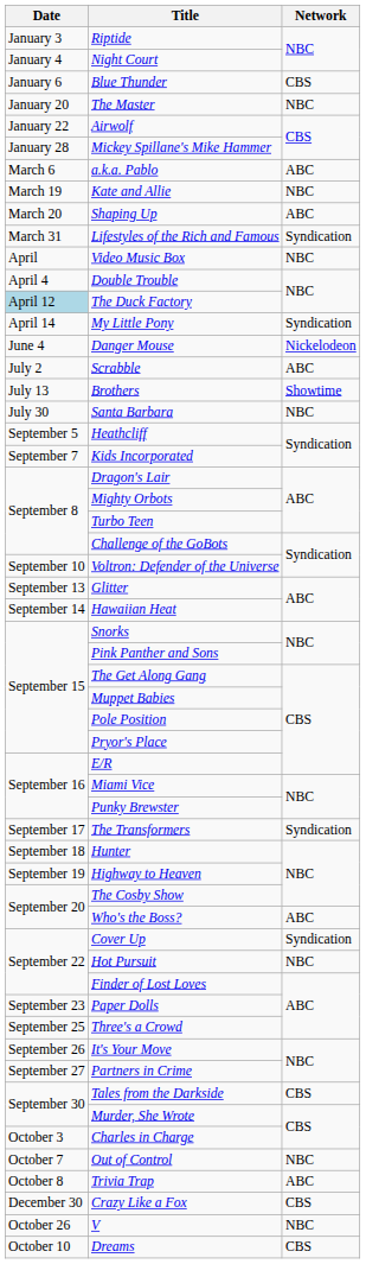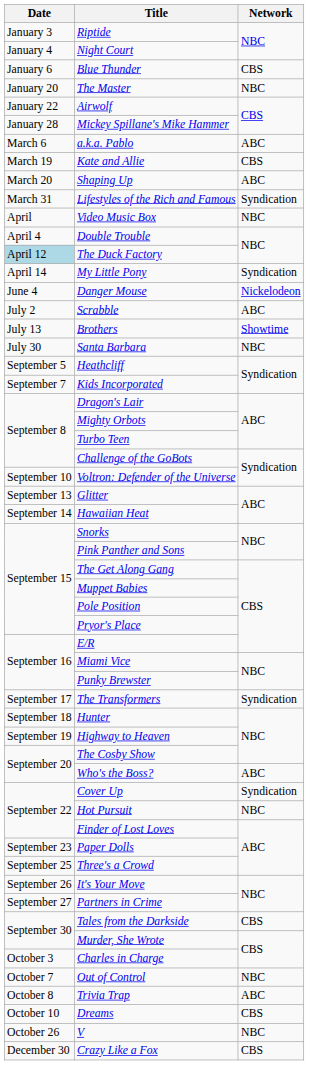 <table class="wikitable sortable">
 <tr>
 <th>Date</th>
 <th>Title</th>
 <th>Network</th>
 </tr>
 <tr>
 <td>January 3</td>
 <td><em><a href='#'>Riptide</a></em></td>
 <td rowspan="2"><a href='#'>NBC</a></td>
 </tr>
 <tr>
 <td>January 4</td>
 <td><em><a href='#'>Night Court</a></em></td>
 </tr>
 <tr>
 <td>January 6</td>
 <td><em><a href='#'>Blue Thunder</a></em></td>
 <td>CBS</td>
 </tr>
 <tr>
 <td>January 20</td>
 <td><em><a href='#'>The Master</a></em></td>
 <td>NBC</td>
 </tr>
 <tr>
 <td>January 22</td>
 <td><em><a href='#'>Airwolf</a></em></td>
 <td rowspan="2"><a href='#'>CBS</a></td>
 </tr>
 <tr>
 <td>January 28</td>
 <td><em><a href='#'>Mickey Spillane's Mike Hammer</a></em></td>
 </tr>
 <tr>
 <td>March 6</td>
 <td><em><a href='#'>a.k.a. Pablo</a></em></td>
 <td>ABC</td>
 </tr>
 <tr>
 <td>March 19</td>
 <td><em><a href='#'>Kate and Allie</a></em></td>
-<td>NBC</td>
+<td>CBS</td>
 </tr>
 <tr>
 <td>March 20</td>
 <td><em><a href='#'>Shaping Up</a></em></td>
 <td>ABC</td>
 </tr>
 <tr>
 <td>March 31</td>
 <td><em><a href='#'>Lifestyles of the Rich and Famous</a></em></td>
 <td>Syndication</td>
 </tr>
 <tr>
 <td>April</td>
 <td><em><a href='#'>Video Music Box</a></em></td>
 <td>NBC</td>
 </tr>
 <tr>
 <td>April 4</td>
 <td><em><a href='#'>Double Trouble</a></em></td>
 <td rowspan="2">NBC</td>
 </tr>
 <tr>
 <td style="background: lightblue;">April 12</td>
 <td><em><a href='#'>The Duck Factory</a></em></td>
 </tr>
 <tr>
 <td>April 14</td>
 <td><em><a href='#'>My Little Pony</a></em></td>
 <td>Syndication</td>
 </tr>
 <tr>
 <td>June 4</td>
 <td><em><a href='#'>Danger Mouse</a></em></td>
 <td><a href='#'>Nickelodeon</a></td>
 </tr>
 <tr>
 <td>July 2</td>
 <td><em><a href='#'>Scrabble</a></em></td>
 <td>ABC</td>
 </tr>
 <tr>
 <td>July 13</td>
 <td><em><a href='#'>Brothers</a></em></td>
 <td><a href='#'>Showtime</a></td>
 </tr>
 <tr>
 <td>July 30</td>
 <td><em><a href='#'>Santa Barbara</a></em></td>
 <td>NBC</td>
 </tr>
 <tr>
 <td>September 5</td>
 <td><em><a href='#'>Heathcliff</a></em></td>
 <td rowspan="2">Syndication</td>
 </tr>
 <tr>
 <td>September 7</td>
 <td><em><a href='#'>Kids Incorporated</a></em></td>
 </tr>
 <tr>
 <td rowspan="4">September 8</td>
 <td><em><a href='#'>Dragon's Lair</a></em></td>
 <td rowspan="3">ABC</td>
 </tr>
 <tr>
 <td><em><a href='#'>Mighty Orbots</a></em></td>
 </tr>
 <tr>
 <td><em><a href='#'>Turbo Teen</a></em></td>
 </tr>
 <tr>
 <td><em><a href='#'>Challenge of the GoBots</a></em></td>
 <td rowspan="2">Syndication</td>
 </tr>
 <tr>
 <td>September 10</td>
 <td><em><a href='#'>Voltron: Defender of the Universe</a></em></td>
 </tr>
 <tr>
 <td>September 13</td>
 <td><em><a href='#'>Glitter</a></em></td>
 <td rowspan="2">ABC</td>
 </tr>
 <tr>
 <td>September 14</td>
 <td><em><a href='#'>Hawaiian Heat</a></em></td>
 </tr>
 <tr>
 <td rowspan="6">September 15</td>
 <td><em><a href='#'>Snorks</a></em></td>
 <td rowspan="2">NBC</td>
 </tr>
 <tr>
 <td><em><a href='#'>Pink Panther and Sons</a></em></td>
 </tr>
 <tr>
 <td><em><a href='#'>The Get Along Gang</a></em></td>
 <td rowspan="5">CBS</td>
 </tr>
 <tr>
 <td><em><a href='#'>Muppet Babies</a></em></td>
 </tr>
 <tr>
 <td><em><a href='#'>Pole Position</a></em></td>
 </tr>
 <tr>
 <td><em><a href='#'>Pryor's Place</a></em></td>
 </tr>
 <tr>
 <td rowspan="3">September 16</td>
 <td><em><a href='#'>E/R</a></em></td>
 </tr>
 <tr>
 <td><em><a href='#'>Miami Vice</a></em></td>
 <td rowspan="2">NBC</td>
 </tr>
 <tr>
 <td><em><a href='#'>Punky Brewster</a></em></td>
 </tr>
 <tr>
 <td>September 17</td>
 <td><em><a href='#'>The Transformers</a></em></td>
 <td>Syndication</td>
 </tr>
 <tr>
 <td>September 18</td>
 <td><em><a href='#'>Hunter</a></em></td>
 <td rowspan="3">NBC</td>
 </tr>
 <tr>
 <td>September 19</td>
 <td><em><a href='#'>Highway to Heaven</a></em></td>
 </tr>
 <tr>
 <td rowspan="2">September 20</td>
 <td><em><a href='#'>The Cosby Show</a></em></td>
 </tr>
 <tr>
 <td><em><a href='#'>Who's the Boss?</a></em></td>
 <td>ABC</td>
 </tr>
 <tr>
 <td rowspan="3">September 22</td>
 <td><em><a href='#'>Cover Up</a></em></td>
 <td>Syndication</td>
 </tr>
 <tr>
 <td><em><a href='#'>Hot Pursuit</a></em></td>
 <td>NBC</td>
 </tr>
 <tr>
 <td><em><a href='#'>Finder of Lost Loves</a></em></td>
 <td rowspan="3">ABC</td>
 </tr>
 <tr>
 <td>September 23</td>
 <td><em><a href='#'>Paper Dolls</a></em></td>
 </tr>
 <tr>
 <td>September 25</td>
 <td><em><a href='#'>Three's a Crowd</a></em></td>
 </tr>
 <tr>
 <td>September 26</td>
 <td><em><a href='#'>It's Your Move</a></em></td>
 <td rowspan="2">NBC</td>
 </tr>
 <tr>
 <td>September 27</td>
 <td><em><a href='#'>Partners in Crime</a></em></td>
 </tr>
 <tr>
 <td rowspan="2">September 30</td>
 <td><em><a href='#'>Tales from the Darkside</a></em></td>
 <td>CBS</td>
 </tr>
 <tr>
 <td><em><a href='#'>Murder, She Wrote</a></em></td>
 <td rowspan="2">CBS</td>
 </tr>
 <tr>
 <td>October 3</td>
 <td><em><a href='#'>Charles in Charge</a></em></td>
 </tr>
 <tr>
 <td>October 7</td>
 <td><em><a href='#'>Out of Control</a></em></td>
 <td>NBC</td>
 </tr>
 <tr>
 <td>October 8</td>
 <td><em><a href='#'>Trivia Trap</a></em></td>
 <td>ABC</td>
 </tr>
 <tr>
-<td>December 30</td>
-<td><em><a href='#'>Crazy Like a Fox</a></em></td>
+<td>October 10</td>
+<td><em><a href='#'>Dreams</a></em></td>
 <td>CBS</td>
 </tr>
 <tr>
 <td>October 26</td>
 <td><em><a href='#'>V</a></em></td>
 <td>NBC</td>
 </tr>
 <tr>
-<td>October 10</td>
-<td><em><a href='#'>Dreams</a></em></td>
+<td>December 30</td>
+<td><em><a href='#'>Crazy Like a Fox</a></em></td>
 <td>CBS</td>
 </tr>
 </table>
